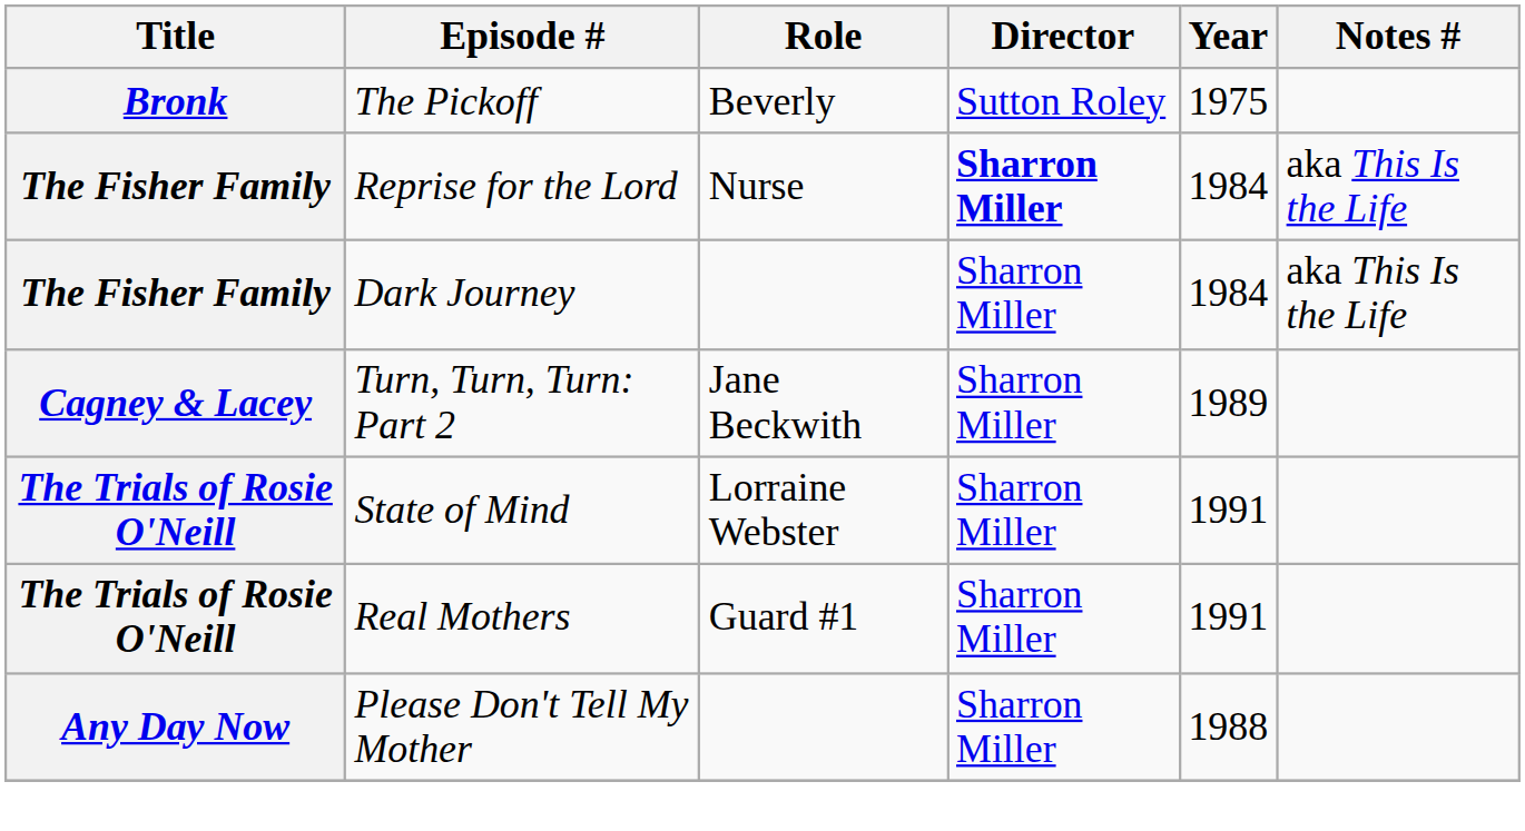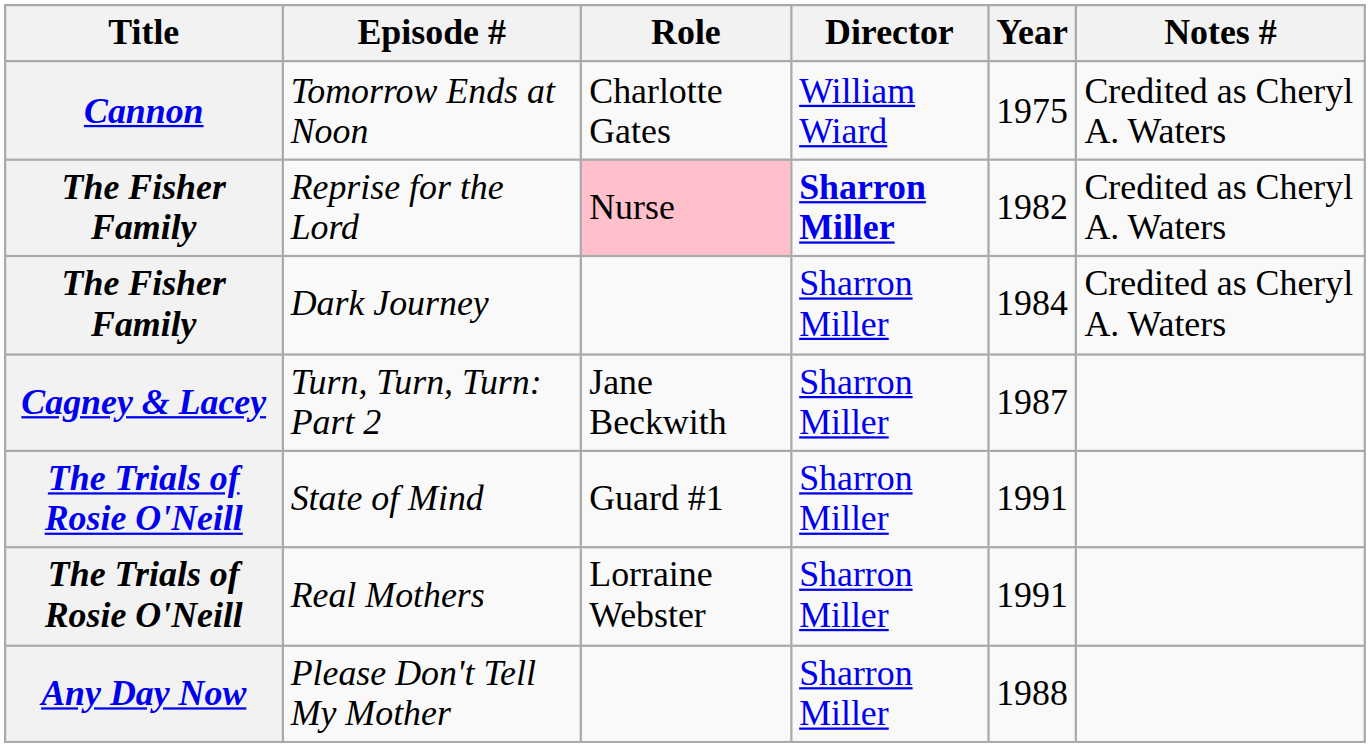 <table class="wikitable plainrowheaders sortable">
 <tr>
 <th scope="col">Title</th>
 <th scope="col" class="unsortable">Episode #</th>
 <th scope="col">Role</th>
 <th scope="col">Director</th>
 <th scope="col">Year</th>
 <th scope="col" class="unsortable">Notes #</th>
 </tr>
 <tr>
-<th scope="row"><em><a href='#'>Bronk</a></em></th>
-<td><em>The Pickoff</em></td>
-<td>Beverly</td>
-<td><a href='#'>Sutton Roley</a></td>
+<th scope="row"><em><a href='#'>Cannon</a></em></th>
+<td><em>Tomorrow Ends at Noon</em></td>
+<td>Charlotte Gates</td>
+<td><a href='#'>William Wiard</a></td>
 <td>1975</td>
-<td></td>
+<td>Credited as Cheryl A. Waters</td>
 </tr>
 <tr>
 <th scope="row"><em>The Fisher Family</em></th>
 <td><em>Reprise for the Lord</em></td>
-<td>Nurse</td>
+<td style="background: pink;">Nurse</td>
 <td><strong><a href='#'>Sharron Miller</a></strong></td>
-<td>1984</td>
-<td>aka <em><a href='#'>This Is the Life</a></em></td>
+<td>1982</td>
+<td>Credited as Cheryl A. Waters</td>
 </tr>
 <tr>
 <th scope="row"><em>The Fisher Family</em></th>
 <td><em>Dark Journey</em></td>
 <td></td>
 <td><a href='#'>Sharron Miller</a></td>
 <td>1984</td>
-<td>aka <em>This Is the Life</em></td>
+<td>Credited as Cheryl A. Waters</td>
 </tr>
 <tr>
 <th scope="row"><em><a href='#'>Cagney & Lacey</a></em></th>
 <td><em>Turn, Turn, Turn: Part 2</em></td>
 <td>Jane Beckwith</td>
 <td><a href='#'>Sharron Miller</a></td>
-<td>1989</td>
+<td>1987</td>
 <td></td>
 </tr>
 <tr>
 <th scope="row"><em><a href='#'>The Trials of Rosie O'Neill</a></em></th>
 <td><em>State of Mind</em></td>
-<td>Lorraine Webster</td>
+<td>Guard #1</td>
 <td><a href='#'>Sharron Miller</a></td>
 <td>1991</td>
 <td></td>
 </tr>
 <tr>
 <th scope="row"><em>The Trials of Rosie O'Neill</em></th>
 <td><em>Real Mothers</em></td>
-<td>Guard #1</td>
+<td>Lorraine Webster</td>
 <td><a href='#'>Sharron Miller</a></td>
 <td>1991</td>
 <td></td>
 </tr>
 <tr>
 <th scope="row"><em><a href='#'>Any Day Now</a></em></th>
 <td><em>Please Don't Tell My Mother</em></td>
 <td></td>
 <td><a href='#'>Sharron Miller</a></td>
 <td>1988</td>
 <td></td>
 </tr>
 <tr>
 </tr>
 </table>
